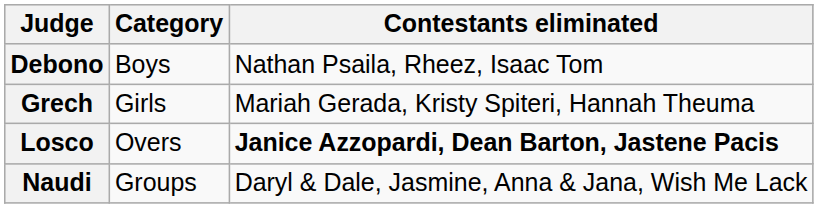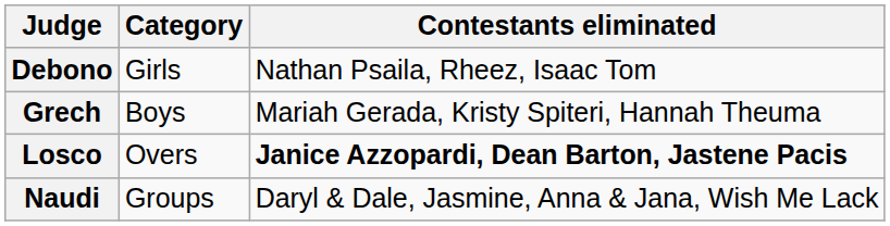 <table class="wikitable plainrowheaders">
 <tr>
 <th>Judge</th>
 <th>Category</th>
 <th>Contestants eliminated</th>
 </tr>
 <tr>
 <th scope="row">Debono</th>
-<td>Boys</td>
+<td>Girls</td>
 <td>Nathan Psaila, Rheez, Isaac Tom</td>
 </tr>
 <tr>
 <th scope="row">Grech</th>
-<td>Girls</td>
+<td>Boys</td>
 <td>Mariah Gerada, Kristy Spiteri, Hannah Theuma</td>
 </tr>
 <tr>
 <th scope="row">Losco</th>
 <td>Overs</td>
 <td><strong>Janice Azzopardi, Dean Barton, Jastene Pacis</strong></td>
 </tr>
 <tr>
 <th scope="row">Naudi</th>
 <td>Groups</td>
 <td>Daryl & Dale, Jasmine, Anna & Jana, Wish Me Lack</td>
 </tr>
 </table>
